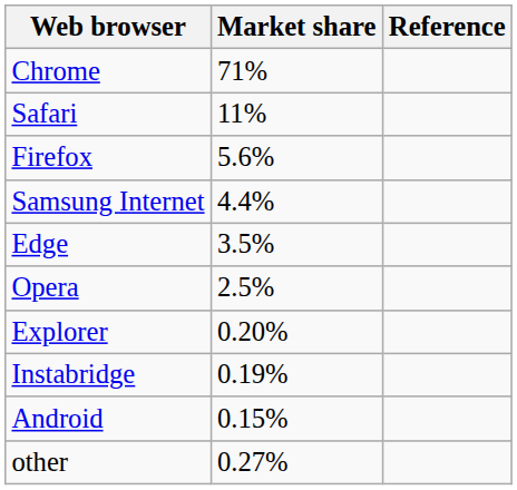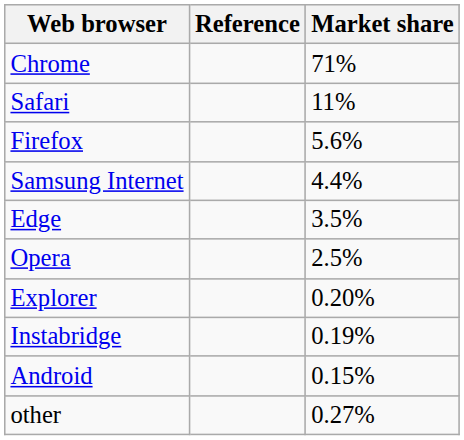 <table class="wikitable sortable">
 <tr>
 <th>Web browser</th>
+<th>Reference</th>
 <th>Market share</th>
-<th>Reference</th>
 </tr>
 <tr>
 <td><a href='#'>Chrome</a></td>
+<td></td>
 <td>71%</td>
-<td></td>
 </tr>
 <tr>
 <td><a href='#'>Safari</a></td>
+<td></td>
 <td>11%</td>
-<td></td>
 </tr>
 <tr>
 <td><a href='#'>Firefox</a></td>
+<td></td>
 <td>5.6%</td>
-<td></td>
 </tr>
 <tr>
 <td><a href='#'>Samsung Internet</a></td>
+<td></td>
 <td>4.4%</td>
-<td></td>
 </tr>
 <tr>
 <td><a href='#'>Edge</a></td>
+<td></td>
 <td>3.5%</td>
-<td></td>
 </tr>
 <tr>
 <td><a href='#'>Opera</a></td>
+<td></td>
 <td>2.5%</td>
-<td></td>
 </tr>
 <tr>
 <td><a href='#'>Explorer</a></td>
+<td></td>
 <td>0.20%</td>
-<td></td>
 </tr>
 <tr>
 <td><a href='#'>Instabridge</a></td>
+<td></td>
 <td>0.19%</td>
-<td></td>
 </tr>
 <tr>
 <td><a href='#'>Android</a></td>
+<td></td>
 <td>0.15%</td>
-<td></td>
 </tr>
 <tr>
 <td>other</td>
+<td></td>
 <td>0.27%</td>
-<td></td>
 </tr>
 </table>
